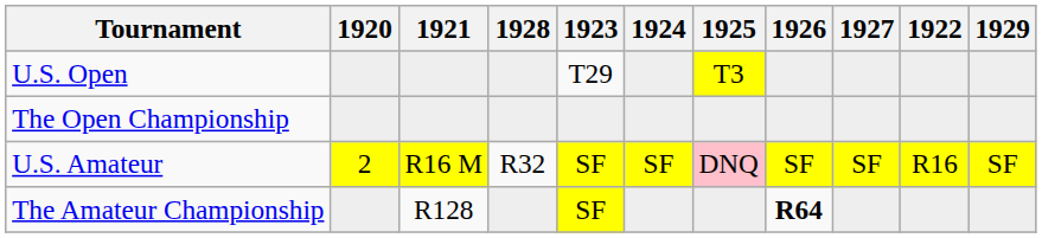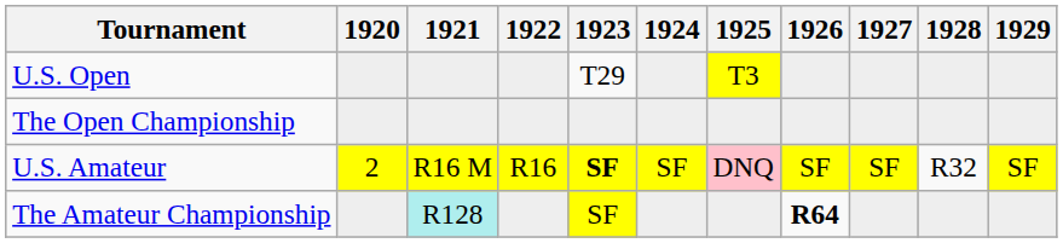 <table class="wikitable" style="font-size:95%;text-align:center;">
 <tr>
 <th>Tournament</th>
 <th>1920</th>
 <th>1921</th>
-<th>1928</th>
+<th>1922</th>
 <th>1923</th>
 <th>1924</th>
 <th>1925</th>
 <th>1926</th>
 <th>1927</th>
-<th>1922</th>
+<th>1928</th>
 <th>1929</th>
 </tr>
 <tr>
 <td align=left><a href='#'>U.S. Open</a></td>
 <td style="background:#eeeeee;"></td>
 <td style="background:#eeeeee;"></td>
 <td style="background:#eeeeee;"></td>
 <td>T29</td>
 <td style="background:#eeeeee;"></td>
 <td style="background:yellow;">T3</td>
 <td style="background:#eeeeee;"></td>
 <td style="background:#eeeeee;"></td>
 <td style="background:#eeeeee;"></td>
 <td style="background:#eeeeee;"></td>
 </tr>
 <tr>
 <td align=left><a href='#'>The Open Championship</a></td>
 <td style="background:#eeeeee;"></td>
 <td style="background:#eeeeee;"></td>
 <td style="background:#eeeeee;"></td>
 <td style="background:#eeeeee;"></td>
 <td style="background:#eeeeee;"></td>
 <td style="background:#eeeeee;"></td>
 <td style="background:#eeeeee;"></td>
 <td style="background:#eeeeee;"></td>
 <td style="background:#eeeeee;"></td>
 <td style="background:#eeeeee;"></td>
 </tr>
 <tr>
 <td align=left><a href='#'>U.S. Amateur</a></td>
 <td style="background:yellow;">2</td>
 <td style="background:yellow;">R16 <span>M</span></td>
-<td>R32</td>
-<td style="background:yellow;">SF</td>
+<td style="background:yellow;">R16</td>
+<td style="background:yellow;"><strong>SF</strong></td>
 <td style="background:yellow;">SF</td>
 <td style="background: pink;">DNQ</td>
 <td style="background:yellow;">SF</td>
 <td style="background:yellow;">SF</td>
-<td style="background:yellow;">R16</td>
+<td>R32</td>
 <td style="background:yellow;">SF</td>
 </tr>
 <tr>
 <td align=left><a href='#'>The Amateur Championship</a></td>
 <td style="background:#eeeeee;"></td>
-<td>R128</td>
+<td style="background: paleturquoise;">R128</td>
 <td style="background:#eeeeee;"></td>
 <td style="background:yellow;">SF</td>
 <td style="background:#eeeeee;"></td>
 <td style="background:#eeeeee;"></td>
 <td><strong>R64</strong></td>
 <td style="background:#eeeeee;"></td>
 <td style="background:#eeeeee;"></td>
 <td style="background:#eeeeee;"></td>
 </tr>
 </table>
